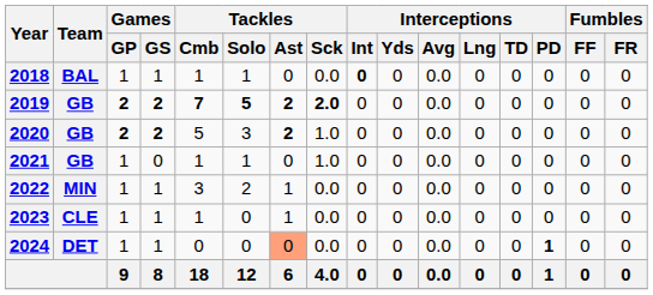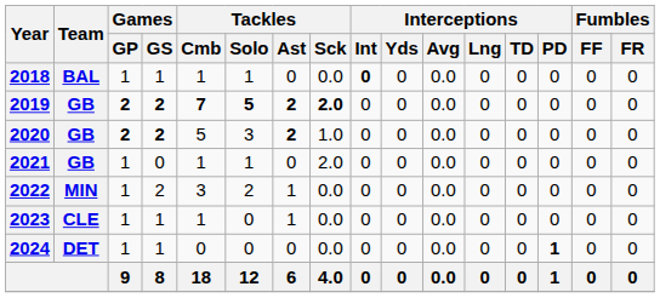 <table class="wikitable" style="text-align: center;">
 <tr>
 <th rowspan="2">Year</th>
 <th rowspan="2">Team</th>
 <th colspan="2">Games</th>
 <th colspan="4">Tackles</th>
 <th colspan="6">Interceptions</th>
 <th colspan="2">Fumbles</th>
 </tr>
 <tr>
 <th>GP</th>
 <th>GS</th>
 <th>Cmb</th>
 <th>Solo</th>
 <th>Ast</th>
 <th>Sck</th>
 <th>Int</th>
 <th>Yds</th>
 <th>Avg</th>
 <th>Lng</th>
 <th>TD</th>
 <th>PD</th>
 <th>FF</th>
 <th>FR</th>
 </tr>
 <tr>
 <th><a href='#'>2018</a></th>
 <th><a href='#'>BAL</a></th>
 <td>1</td>
 <td>1</td>
 <td>1</td>
 <td>1</td>
 <td>0</td>
 <td>0.0</td>
 <td><strong>0</strong></td>
 <td>0</td>
 <td>0.0</td>
 <td>0</td>
 <td>0</td>
 <td>0</td>
 <td>0</td>
 <td>0</td>
 </tr>
 <tr>
 <th><a href='#'>2019</a></th>
 <th><a href='#'>GB</a></th>
 <td><strong>2</strong></td>
 <td><strong>2</strong></td>
 <td><strong>7</strong></td>
 <td><strong>5</strong></td>
 <td><strong>2</strong></td>
 <td><strong>2.0</strong></td>
 <td>0</td>
 <td>0</td>
 <td>0.0</td>
 <td>0</td>
 <td>0</td>
 <td>0</td>
 <td>0</td>
 <td>0</td>
 </tr>
 <tr>
 <th><a href='#'>2020</a></th>
 <th><a href='#'>GB</a></th>
 <td><strong>2</strong></td>
 <td><strong>2</strong></td>
 <td>5</td>
 <td>3</td>
 <td><strong>2</strong></td>
 <td>1.0</td>
 <td>0</td>
 <td>0</td>
 <td>0.0</td>
 <td>0</td>
 <td>0</td>
 <td>0</td>
 <td>0</td>
 <td>0</td>
 </tr>
 <tr>
 <th><a href='#'>2021</a></th>
 <th><a href='#'>GB</a></th>
 <td>1</td>
 <td>0</td>
 <td>1</td>
 <td>1</td>
 <td>0</td>
-<td>1.0</td>
+<td>2.0</td>
 <td>0</td>
 <td>0</td>
 <td>0.0</td>
 <td>0</td>
 <td>0</td>
 <td>0</td>
 <td>0</td>
 <td>0</td>
 </tr>
 <tr>
 <th><a href='#'>2022</a></th>
 <th><a href='#'>MIN</a></th>
 <td>1</td>
-<td>1</td>
+<td>2</td>
 <td>3</td>
 <td>2</td>
 <td>1</td>
 <td>0.0</td>
 <td>0</td>
 <td>0</td>
 <td>0.0</td>
 <td>0</td>
 <td>0</td>
 <td>0</td>
 <td>0</td>
 <td>0</td>
 </tr>
 <tr>
 <th><a href='#'>2023</a></th>
 <th><a href='#'>CLE</a></th>
 <td>1</td>
 <td>1</td>
 <td>1</td>
 <td>0</td>
 <td>1</td>
 <td>0.0</td>
 <td>0</td>
 <td>0</td>
 <td>0.0</td>
 <td>0</td>
 <td>0</td>
 <td>0</td>
 <td>0</td>
 <td>0</td>
 </tr>
 <tr>
 <th><a href='#'>2024</a></th>
 <th><a href='#'>DET</a></th>
 <td>1</td>
 <td>1</td>
 <td>0</td>
 <td>0</td>
-<td style="background: lightsalmon;">0</td>
+<td>0</td>
 <td>0.0</td>
 <td>0</td>
 <td>0</td>
 <td>0.0</td>
 <td>0</td>
 <td>0</td>
 <td><strong>1</strong></td>
 <td>0</td>
 <td>0</td>
 </tr>
 <tr>
 <th colspan="2"></th>
 <th>9</th>
 <th>8</th>
 <th>18</th>
 <th>12</th>
 <th>6</th>
 <th>4.0</th>
 <th>0</th>
 <th>0</th>
 <th>0.0</th>
 <th>0</th>
 <th>0</th>
 <th>1</th>
 <th>0</th>
 <th>0</th>
 </tr>
 <tr>
 </tr>
 </table>
